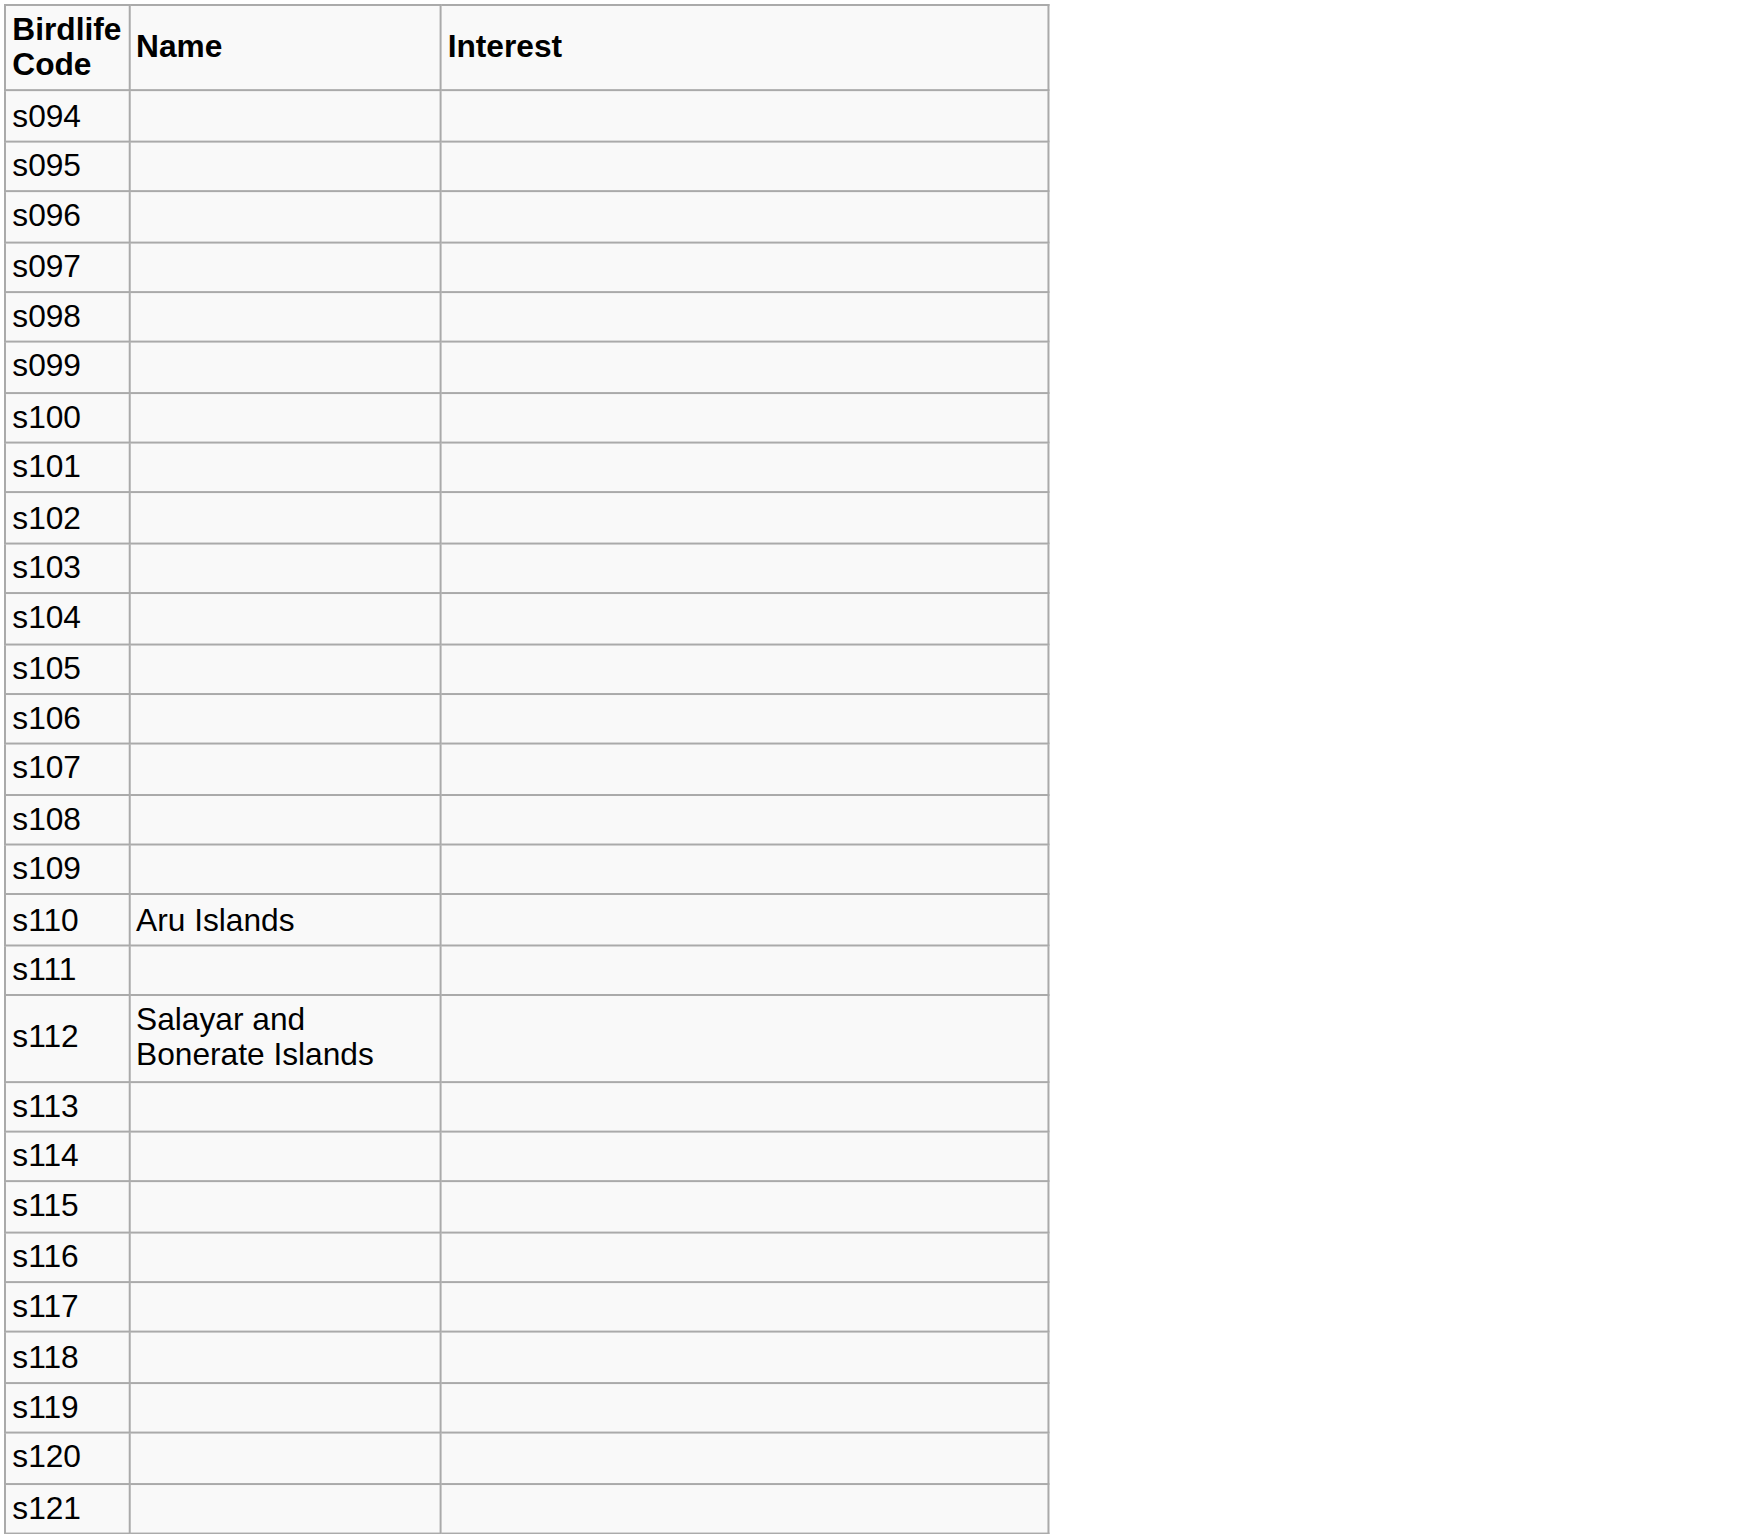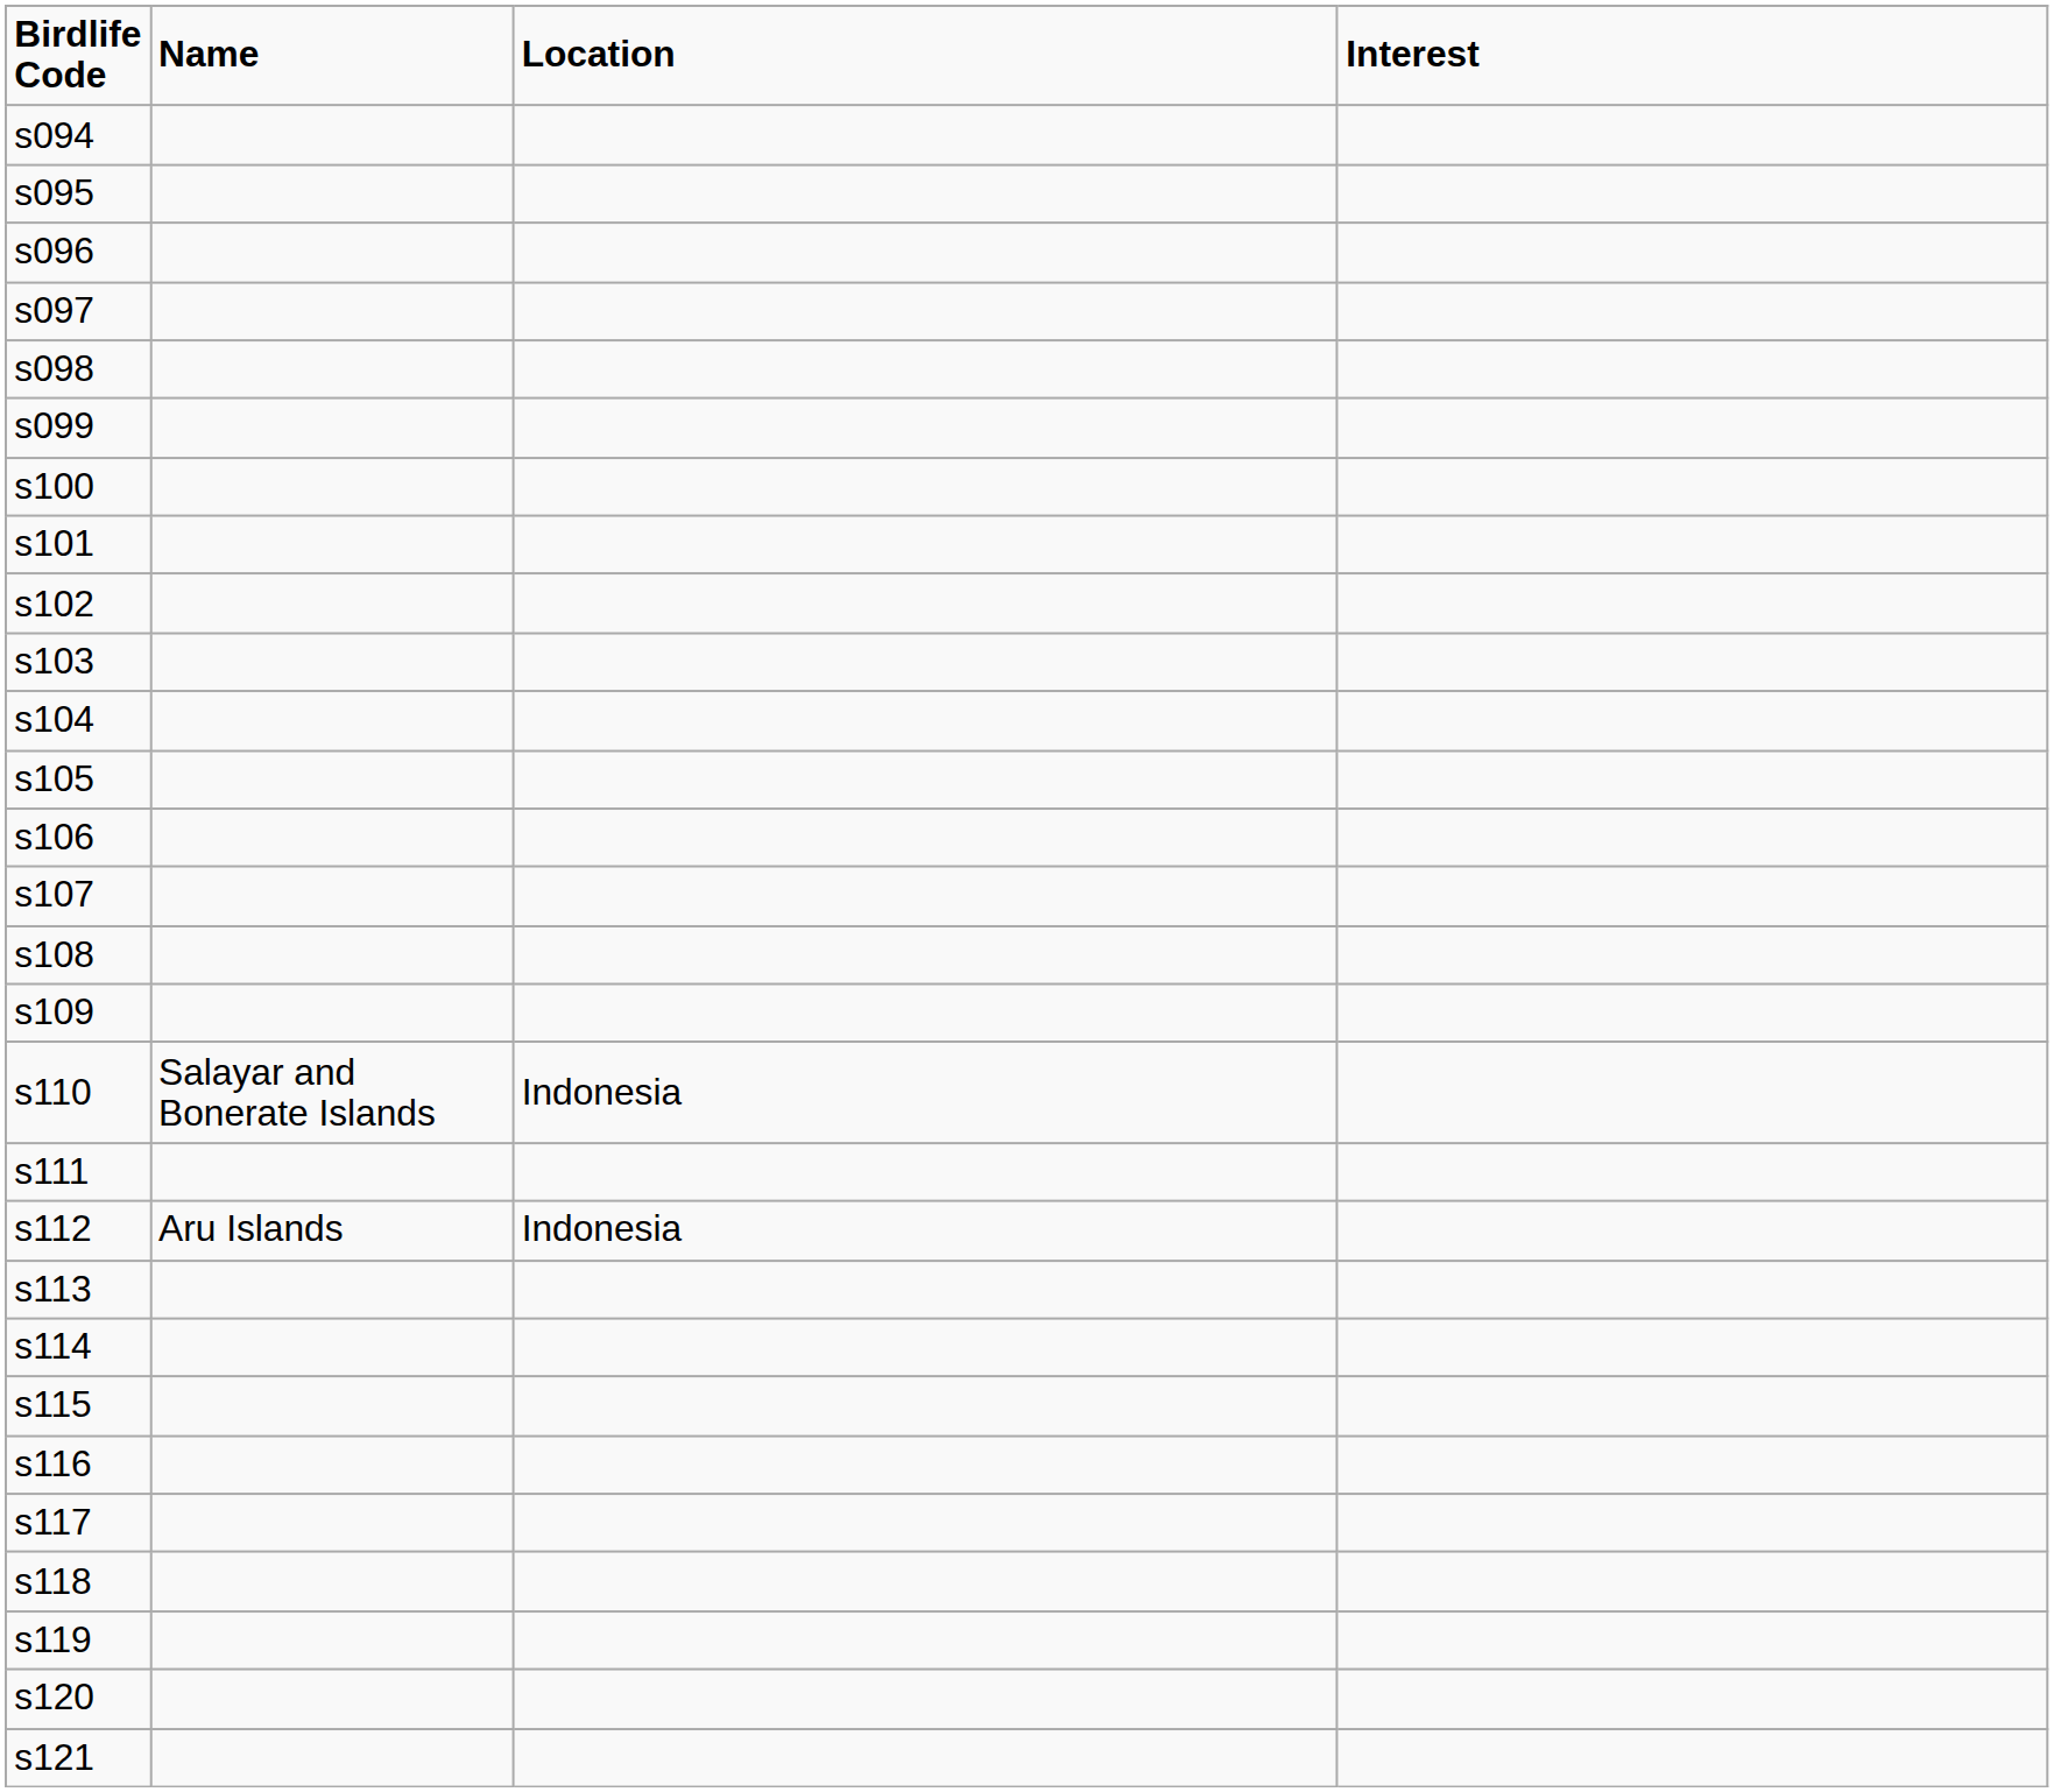 <table class="wikitable">
 <tr>
 <td style="width:50px"><strong>Birdlife Code</strong></td>
 <td style="width:150px"><strong>Name</strong></td>
+<td style="width:350px"><strong>Location</strong></td>
 <td style="width:300px"><strong>Interest</strong></td>
 </tr>
 <tr>
 <td>s094</td>
+<td></td>
 <td></td>
 <td></td>
 </tr>
 <tr>
 <td>s095</td>
 <td></td>
 <td></td>
+<td></td>
 </tr>
 <tr>
 <td>s096</td>
+<td></td>
 <td></td>
 <td></td>
 </tr>
 <tr>
 <td>s097</td>
 <td></td>
 <td></td>
+<td></td>
 </tr>
 <tr>
 <td>s098</td>
+<td></td>
 <td></td>
 <td></td>
 </tr>
 <tr>
 <td>s099</td>
 <td></td>
 <td></td>
+<td></td>
 </tr>
 <tr>
 <td>s100</td>
+<td></td>
 <td></td>
 <td></td>
 </tr>
 <tr>
 <td>s101</td>
 <td></td>
 <td></td>
+<td></td>
 </tr>
 <tr>
 <td>s102</td>
+<td></td>
 <td></td>
 <td></td>
 </tr>
 <tr>
 <td>s103</td>
 <td></td>
 <td></td>
+<td></td>
 </tr>
 <tr>
 <td>s104</td>
+<td></td>
 <td></td>
 <td></td>
 </tr>
 <tr>
 <td>s105</td>
 <td></td>
 <td></td>
+<td></td>
 </tr>
 <tr>
 <td>s106</td>
+<td></td>
 <td></td>
 <td></td>
 </tr>
 <tr>
 <td>s107</td>
 <td></td>
 <td></td>
+<td></td>
 </tr>
 <tr>
 <td>s108</td>
+<td></td>
 <td></td>
 <td></td>
 </tr>
 <tr>
 <td>s109</td>
 <td></td>
 <td></td>
+<td></td>
 </tr>
 <tr>
 <td>s110</td>
-<td>Aru Islands</td>
+<td>Salayar and Bonerate Islands</td>
+<td>Indonesia</td>
 <td></td>
 </tr>
 <tr>
 <td>s111</td>
 <td></td>
 <td></td>
+<td></td>
 </tr>
 <tr>
 <td>s112</td>
-<td>Salayar and Bonerate Islands</td>
+<td>Aru Islands</td>
+<td>Indonesia</td>
 <td></td>
 </tr>
 <tr>
 <td>s113</td>
+<td></td>
 <td></td>
 <td></td>
 </tr>
 <tr>
 <td>s114</td>
 <td></td>
 <td></td>
+<td></td>
 </tr>
 <tr>
 <td>s115</td>
+<td></td>
 <td></td>
 <td></td>
 </tr>
 <tr>
 <td>s116</td>
 <td></td>
 <td></td>
+<td></td>
 </tr>
 <tr>
 <td>s117</td>
+<td></td>
 <td></td>
 <td></td>
 </tr>
 <tr>
 <td>s118</td>
 <td></td>
 <td></td>
+<td></td>
 </tr>
 <tr>
 <td>s119</td>
+<td></td>
 <td></td>
 <td></td>
 </tr>
 <tr>
 <td>s120</td>
 <td></td>
 <td></td>
+<td></td>
 </tr>
 <tr>
 <td>s121</td>
 <td></td>
 <td></td>
+<td></td>
 </tr>
 </table>
